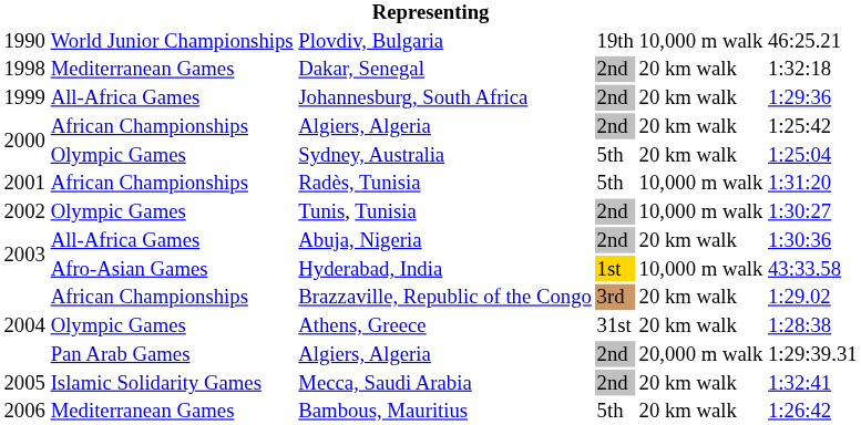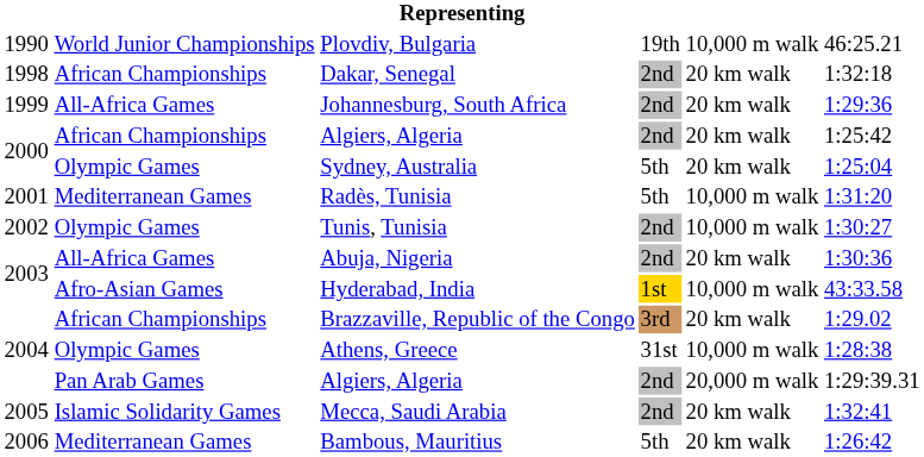 <table>
 <tr>
 <th colspan="6">Representing </th>
 </tr>
 <tr>
 <td>1990</td>
 <td><a href='#'>World Junior Championships</a></td>
 <td><a href='#'>Plovdiv, Bulgaria</a></td>
 <td>19th</td>
 <td>10,000 m walk</td>
 <td>46:25.21</td>
 </tr>
 <tr>
 <td>1998</td>
-<td><a href='#'>Mediterranean Games</a></td>
+<td><a href='#'>African Championships</a></td>
 <td><a href='#'>Dakar, Senegal</a></td>
 <td bgcolor=silver>2nd</td>
 <td>20 km walk</td>
 <td>1:32:18</td>
 </tr>
 <tr>
 <td>1999</td>
 <td><a href='#'>All-Africa Games</a></td>
 <td><a href='#'>Johannesburg, South Africa</a></td>
 <td bgcolor=silver>2nd</td>
 <td>20 km walk</td>
 <td><a href='#'>1:29:36</a></td>
 </tr>
 <tr>
 <td rowspan=2>2000</td>
 <td><a href='#'>African Championships</a></td>
 <td><a href='#'>Algiers, Algeria</a></td>
 <td bgcolor=silver>2nd</td>
 <td>20 km walk</td>
 <td>1:25:42</td>
 </tr>
 <tr>
 <td><a href='#'>Olympic Games</a></td>
 <td><a href='#'>Sydney, Australia</a></td>
 <td>5th</td>
 <td>20 km walk</td>
 <td><a href='#'>1:25:04</a></td>
 </tr>
 <tr>
 <td>2001</td>
-<td><a href='#'>African Championships</a></td>
+<td><a href='#'>Mediterranean Games</a></td>
 <td><a href='#'>Radès, Tunisia</a></td>
 <td>5th</td>
 <td>10,000 m walk</td>
 <td><a href='#'>1:31:20</a></td>
 </tr>
 <tr>
 <td>2002</td>
 <td><a href='#'>Olympic Games</a></td>
 <td><a href='#'>Tunis</a>, <a href='#'>Tunisia</a></td>
 <td bgcolor=silver>2nd</td>
 <td>10,000 m walk</td>
 <td><a href='#'>1:30:27</a></td>
 </tr>
 <tr>
 <td rowspan=2>2003</td>
 <td><a href='#'>All-Africa Games</a></td>
 <td><a href='#'>Abuja, Nigeria</a></td>
 <td bgcolor=silver>2nd</td>
 <td>20 km walk</td>
 <td><a href='#'>1:30:36</a></td>
 </tr>
 <tr>
 <td><a href='#'>Afro-Asian Games</a></td>
 <td><a href='#'>Hyderabad, India</a></td>
 <td bgcolor=gold>1st</td>
 <td>10,000 m walk</td>
 <td><a href='#'>43:33.58</a></td>
 </tr>
 <tr>
 <td rowspan=3>2004</td>
 <td><a href='#'>African Championships</a></td>
 <td><a href='#'>Brazzaville, Republic of the Congo</a></td>
 <td bgcolor=cc9966>3rd</td>
 <td>20 km walk</td>
 <td><a href='#'>1:29.02</a></td>
 </tr>
 <tr>
 <td><a href='#'>Olympic Games</a></td>
 <td><a href='#'>Athens, Greece</a></td>
 <td>31st</td>
-<td>20 km walk</td>
+<td>10,000 m walk</td>
 <td><a href='#'>1:28:38</a></td>
 </tr>
 <tr>
 <td><a href='#'>Pan Arab Games</a></td>
 <td><a href='#'>Algiers, Algeria</a></td>
 <td bgcolor=silver>2nd</td>
 <td>20,000 m walk</td>
 <td>1:29:39.31</td>
 </tr>
 <tr>
 <td>2005</td>
 <td><a href='#'>Islamic Solidarity Games</a></td>
 <td><a href='#'>Mecca, Saudi Arabia</a></td>
 <td bgcolor=silver>2nd</td>
 <td>20 km walk</td>
 <td><a href='#'>1:32:41</a></td>
 </tr>
 <tr>
 <td>2006</td>
 <td><a href='#'>Mediterranean Games</a></td>
 <td><a href='#'>Bambous, Mauritius</a></td>
 <td>5th</td>
 <td>20 km walk</td>
 <td><a href='#'>1:26:42</a></td>
 </tr>
 </table>
